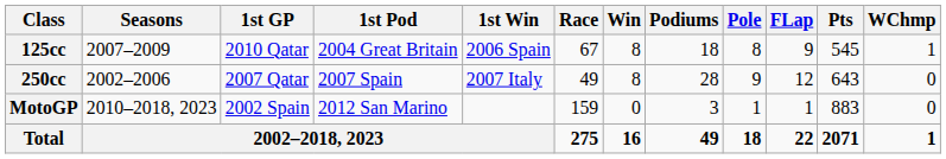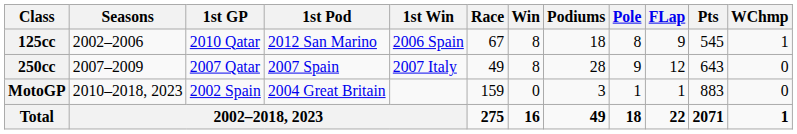 <table class="wikitable" style="text-align:right;">
 <tr>
 <th>Class</th>
 <th>Seasons</th>
 <th>1st GP</th>
 <th>1st Pod</th>
 <th>1st Win</th>
 <th>Race</th>
 <th>Win</th>
 <th>Podiums</th>
 <th><a href='#'>Pole</a></th>
 <th><a href='#'>FLap</a></th>
 <th>Pts</th>
 <th>WChmp</th>
 </tr>
 <tr>
 <th>125cc</th>
-<td style="text-align:left;">2007–2009</td>
+<td style="text-align:left;">2002–2006</td>
 <td style="text-align:left;"><a href='#'>2010 Qatar</a></td>
-<td style="text-align:left;"><a href='#'>2004 Great Britain</a></td>
+<td style="text-align:left;"><a href='#'>2012 San Marino</a></td>
 <td style="text-align:left;"><a href='#'>2006 Spain</a></td>
 <td>67</td>
 <td>8</td>
 <td>18</td>
 <td>8</td>
 <td>9</td>
 <td>545</td>
 <td>1</td>
 </tr>
 <tr>
 <th>250cc</th>
-<td style="text-align:left;">2002–2006</td>
+<td style="text-align:left;">2007–2009</td>
 <td style="text-align:left;"><a href='#'>2007 Qatar</a></td>
 <td style="text-align:left;"><a href='#'>2007 Spain</a></td>
 <td style="text-align:left;"><a href='#'>2007 Italy</a></td>
 <td>49</td>
 <td>8</td>
 <td>28</td>
 <td>9</td>
 <td>12</td>
 <td>643</td>
 <td>0</td>
 </tr>
 <tr>
 <th>MotoGP</th>
 <td style="text-align:left;">2010–2018, 2023</td>
 <td style="text-align:left;"><a href='#'>2002 Spain</a></td>
-<td style="text-align:left;"><a href='#'>2012 San Marino</a></td>
+<td style="text-align:left;"><a href='#'>2004 Great Britain</a></td>
 <td style="text-align:left;"></td>
 <td>159</td>
 <td>0</td>
 <td>3</td>
 <td>1</td>
 <td>1</td>
 <td>883</td>
 <td>0</td>
 </tr>
 <tr>
 <th>Total</th>
 <th colspan="4">2002–2018, 2023</th>
 <td><strong>275</strong></td>
 <td><strong>16</strong></td>
 <td><strong>49</strong></td>
 <td><strong>18</strong></td>
 <td><strong>22</strong></td>
 <td><strong>2071</strong></td>
 <td><strong>1</strong></td>
 </tr>
 </table>
